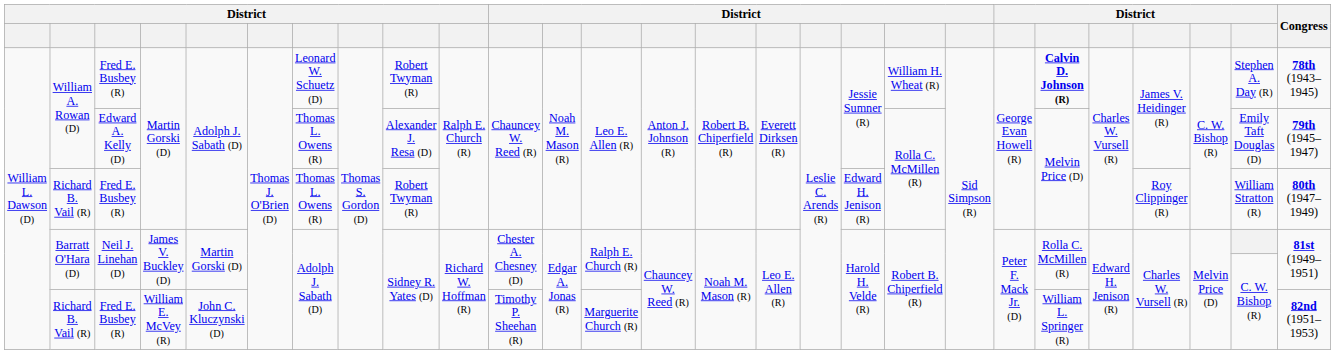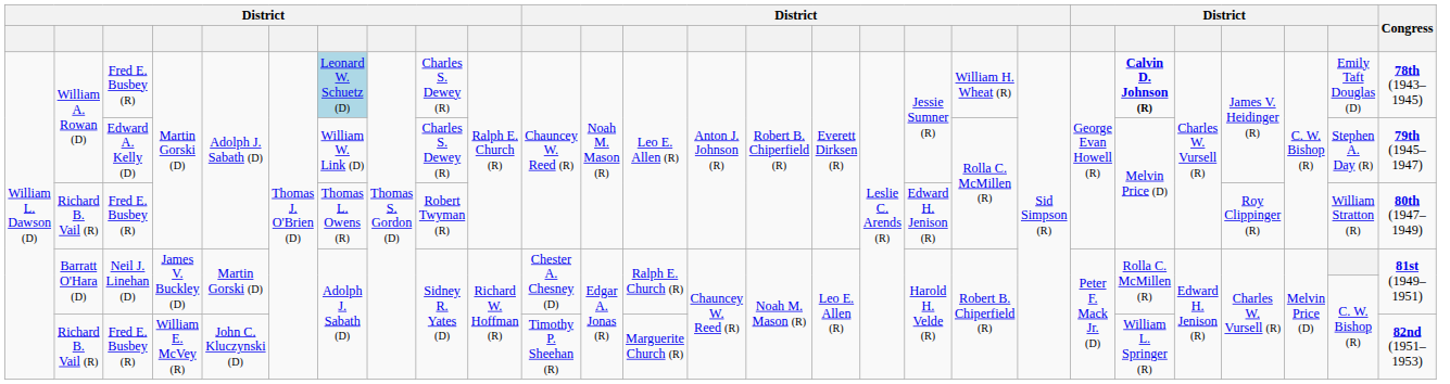 <table class=wikitable style="text-align:center">
 <tr>
 <th colspan=10>District</th>
 <th colspan=10>District</th>
 <th colspan=6>District</th>
 <th rowspan=2>Congress</th>
 </tr>
 <tr style="height:2em">
 <th></th>
 <th></th>
 <th></th>
 <th></th>
 <th></th>
 <th></th>
 <th></th>
 <th></th>
 <th></th>
 <th></th>
 <th></th>
 <th></th>
 <th></th>
 <th></th>
 <th></th>
 <th></th>
 <th></th>
 <th></th>
 <th></th>
 <th></th>
 <th></th>
 <th></th>
 <th></th>
 <th></th>
 <th></th>
 <th></th>
 </tr>
 <tr style="height:2em">
 <td rowspan=6 ><a href='#'>William<br>L.<br>Dawson</a><br><small>(D)</small></td>
 <td rowspan=2 ><a href='#'>William<br>A.<br>Rowan</a><br><small>(D)</small></td>
 <td><a href='#'>Fred E.<br>Busbey</a> <small>(R)</small></td>
 <td rowspan=3 ><a href='#'>Martin<br>Gorski</a> <small>(D)</small></td>
 <td rowspan=3 ><a href='#'>Adolph J.<br>Sabath</a> <small>(D)</small></td>
 <td rowspan=6 ><a href='#'>Thomas<br>J.<br>O'Brien</a><br><small>(D)</small></td>
-<td><a href='#'>Leonard W.<br>Schuetz</a> <small>(D)</small></td>
+<td style="background: lightblue;"><a href='#'>Leonard W.<br>Schuetz</a> <small>(D)</small></td>
 <td rowspan=6 ><a href='#'>Thomas<br>S.<br>Gordon</a><br><small>(D)</small></td>
-<td><a href='#'>Robert<br>Twyman</a> <small>(R)</small></td>
+<td><a href='#'>Charles S.<br>Dewey</a> <small>(R)</small></td>
 <td rowspan=3 ><a href='#'>Ralph E.<br>Church</a><br><small>(R)</small></td>
 <td rowspan=3 ><a href='#'>Chauncey<br>W.<br>Reed</a> <small>(R)</small></td>
 <td rowspan=3 ><a href='#'>Noah M.<br>Mason</a><br><small>(R)</small></td>
 <td rowspan=3 ><a href='#'>Leo E.<br>Allen</a> <small>(R)</small></td>
 <td rowspan=3 ><a href='#'>Anton J.<br>Johnson</a><br><small>(R)</small></td>
 <td rowspan=3 ><a href='#'>Robert B.<br>Chiperfield</a><br><small>(R)</small></td>
 <td rowspan=3 ><a href='#'>Everett<br>Dirksen</a><br><small>(R)</small></td>
 <td rowspan=6 ><a href='#'>Leslie<br>C.<br>Arends</a><br><small>(R)</small></td>
 <td rowspan=2 ><a href='#'>Jessie<br>Sumner</a><br><small>(R)</small></td>
 <td><a href='#'>William H.<br>Wheat</a> <small>(R)</small></td>
 <td rowspan=6 ><a href='#'>Sid<br>Simpson</a><br><small>(R)</small></td>
 <td rowspan=3 ><a href='#'>George<br>Evan<br>Howell</a><br><small>(R)</small></td>
 <td><strong><a href='#'>Calvin D.<br>Johnson</a> <small>(R)</small></strong></td>
 <td rowspan=3 ><a href='#'>Charles<br>W.<br>Vursell</a><br><small>(R)</small></td>
 <td rowspan=2 ><a href='#'>James V.<br>Heidinger</a><br><small>(R)</small></td>
 <td rowspan=3 ><a href='#'>C. W.<br>Bishop</a><br><small>(R)</small></td>
-<td><a href='#'>Stephen A.<br>Day</a> <small>(R)</small></td>
+<td><a href='#'>Emily Taft<br>Douglas</a> <small>(D)</small></td>
 <td><strong><a href='#'>78th</a></strong><br>(1943–1945)</td>
 </tr>
 <tr style="height:2em">
 <td><a href='#'>Edward A.<br>Kelly</a> <small>(D)</small></td>
-<td><a href='#'>Thomas L.<br>Owens</a> <small>(R)</small></td>
-<td><a href='#'>Alexander J.<br>Resa</a> <small>(D)</small></td>
+<td><a href='#'>William W.<br>Link</a> <small>(D)</small></td>
+<td><a href='#'>Charles S.<br>Dewey</a> <small>(R)</small></td>
 <td rowspan=2 ><a href='#'>Rolla C.<br>McMillen</a><br><small>(R)</small></td>
 <td rowspan=2 ><a href='#'>Melvin<br>Price</a> <small>(D)</small></td>
-<td><a href='#'>Emily Taft<br>Douglas</a> <small>(D)</small></td>
+<td><a href='#'>Stephen A.<br>Day</a> <small>(R)</small></td>
 <td><strong><a href='#'>79th</a></strong><br>(1945–1947)</td>
 </tr>
 <tr style="height:2em">
 <td><a href='#'>Richard B.<br>Vail</a> <small>(R)</small></td>
 <td><a href='#'>Fred E.<br>Busbey</a> <small>(R)</small></td>
 <td><a href='#'>Thomas L.<br>Owens</a> <small>(R)</small></td>
 <td><a href='#'>Robert<br>Twyman</a> <small>(R)</small></td>
 <td><a href='#'>Edward H.<br>Jenison</a> <small>(R)</small></td>
 <td><a href='#'>Roy<br>Clippinger</a> <small>(R)</small></td>
 <td><a href='#'>William<br>Stratton</a> <small>(R)</small></td>
 <td><strong><a href='#'>80th</a></strong><br>(1947–1949)</td>
 </tr>
 <tr style="height:2em">
 <td rowspan=2 ><a href='#'>Barratt<br>O'Hara</a> <small>(D)</small></td>
 <td rowspan=2 ><a href='#'>Neil J.<br>Linehan</a> <small>(D)</small></td>
 <td rowspan=2 ><a href='#'>James V.<br>Buckley</a> <small>(D)</small></td>
 <td rowspan=2 ><a href='#'>Martin<br>Gorski</a> <small>(D)</small></td>
 <td rowspan=3 ><a href='#'>Adolph J.<br>Sabath</a> <small>(D)</small></td>
 <td rowspan=3 ><a href='#'>Sidney R.<br>Yates</a> <small>(D)</small></td>
 <td rowspan=3 ><a href='#'>Richard<br>W.<br>Hoffman</a><br><small>(R)</small></td>
 <td rowspan=2 ><a href='#'>Chester A.<br>Chesney</a> <small>(D)</small></td>
 <td rowspan=3 ><a href='#'>Edgar<br>A.<br>Jonas</a><br><small>(R)</small></td>
 <td rowspan=2 ><a href='#'>Ralph E.<br>Church</a> <small>(R)</small></td>
 <td rowspan=3 ><a href='#'>Chauncey<br>W.<br>Reed</a> <small>(R)</small></td>
 <td rowspan=3 ><a href='#'>Noah M.<br>Mason</a> <small>(R)</small></td>
 <td rowspan=3 ><a href='#'>Leo E.<br>Allen</a><br><small>(R)</small></td>
 <td rowspan=3 ><a href='#'>Harold H.<br>Velde</a> <small>(R)</small></td>
 <td rowspan=3 ><a href='#'>Robert B.<br>Chiperfield</a><br><small>(R)</small></td>
 <td rowspan=3 ><a href='#'>Peter F.<br>Mack Jr.</a><br><small>(D)</small></td>
 <td rowspan=2 ><a href='#'>Rolla C.<br>McMillen</a> <small>(R)</small></td>
 <td rowspan=3 ><a href='#'>Edward<br>H.<br>Jenison</a><br><small>(R)</small></td>
 <td rowspan=3 ><a href='#'>Charles W.<br>Vursell</a> <small>(R)</small></td>
 <td rowspan=3 ><a href='#'>Melvin<br>Price</a><br><small>(D)</small></td>
 <th></th>
 <td rowspan=2><strong><a href='#'>81st</a></strong><br>(1949–1951)</td>
 </tr>
 <tr style="height:2em">
 <td rowspan=2 ><a href='#'>C. W.<br>Bishop</a> <small>(R)</small></td>
 </tr>
 <tr style="height:2em">
 <td><a href='#'>Richard B.<br>Vail</a> <small>(R)</small></td>
 <td><a href='#'>Fred E.<br>Busbey</a> <small>(R)</small></td>
 <td><a href='#'>William E.<br>McVey</a> <small>(R)</small></td>
 <td><a href='#'>John C.<br>Kluczynski</a> <small>(D)</small></td>
 <td><a href='#'>Timothy P.<br>Sheehan</a> <small>(R)</small></td>
 <td><a href='#'>Marguerite<br>Church</a> <small>(R)</small></td>
 <td><a href='#'>William L.<br>Springer</a> <small>(R)</small></td>
 <td><strong><a href='#'>82nd</a></strong><br>(1951–1953)</td>
 </tr>
 </table>
